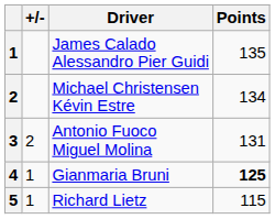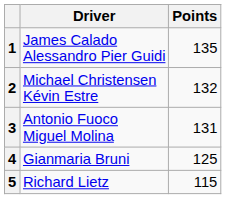 <table class="wikitable" style="font-size:95%;">
 <tr>
 <th scope="col"></th>
-<th scope="col">+/-</th>
 <th scope="col">Driver</th>
 <th scope="col">Points</th>
 </tr>
 <tr>
 <th align="center">1</th>
-<td align="left"></td>
 <td> <a href='#'>James Calado</a><br> <a href='#'>Alessandro Pier Guidi</a></td>
 <td align="right">135</td>
 </tr>
 <tr>
 <th align="center">2</th>
-<td align="left"></td>
 <td> <a href='#'>Michael Christensen</a><br> <a href='#'>Kévin Estre</a></td>
-<td align="right">134</td>
+<td align="right">132</td>
 </tr>
 <tr>
 <th align="center">3</th>
-<td align="left"> 2</td>
 <td> <a href='#'>Antonio Fuoco</a><br> <a href='#'>Miguel Molina</a></td>
 <td align="right">131</td>
 </tr>
 <tr>
 <th align="center">4</th>
-<td align="left"> 1</td>
 <td> <a href='#'>Gianmaria Bruni</a></td>
-<td align="right"><strong>125</strong></td>
+<td align="right">125</td>
 </tr>
 <tr>
 <th align="center">5</th>
-<td align="left"> 1</td>
 <td> <a href='#'>Richard Lietz</a></td>
 <td align="right">115</td>
 </tr>
 </table>
